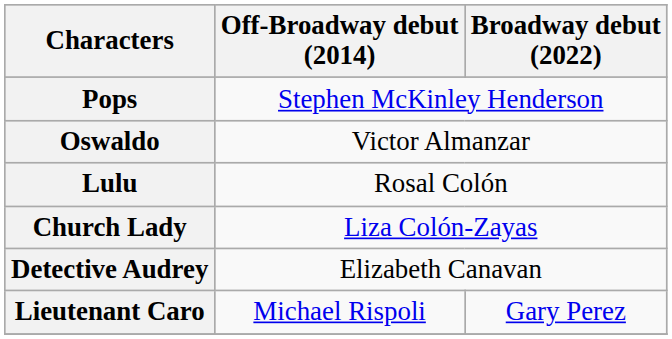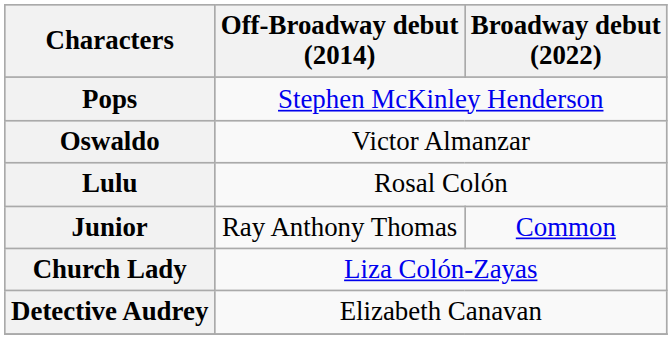 <table class="wikitable">
 <tr>
 <th>Characters</th>
 <th>Off-Broadway debut <br> (2014)</th>
 <th>Broadway debut <br> (2022)</th>
 </tr>
 <tr>
 <th>Pops</th>
 <td align="center", colspan=2><a href='#'>Stephen McKinley Henderson</a></td>
 </tr>
 <tr>
 <th>Oswaldo</th>
 <td align="center", colspan=2>Victor Almanzar</td>
 </tr>
 <tr>
 <th>Lulu</th>
 <td align="center", colspan=2>Rosal Colón</td>
 </tr>
 <tr>
+<th>Junior</th>
+<td align="center">Ray Anthony Thomas</td>
+<td align="center"><a href='#'>Common</a></td>
+</tr>
+<tr>
 <th>Church Lady</th>
 <td align="center", colspan=2><a href='#'>Liza Colón-Zayas</a></td>
 </tr>
 <tr>
 <th>Detective Audrey</th>
 <td align="center", colspan=2>Elizabeth Canavan</td>
 </tr>
 <tr>
-<th>Lieutenant Caro</th>
-<td align="center"><a href='#'>Michael Rispoli</a></td>
-<td align="center"><a href='#'>Gary Perez</a></td>
-</tr>
-<tr>
 </tr>
 </table>
